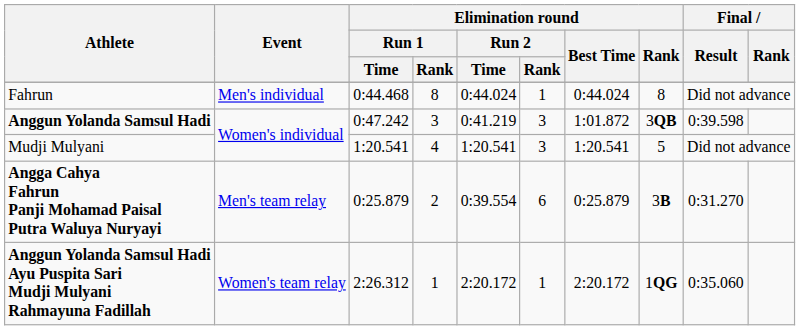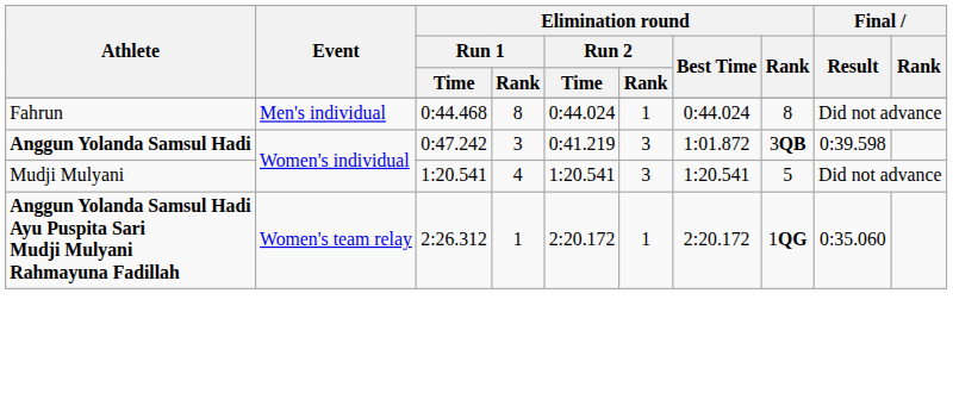 <table class="wikitable" style="font-size:85%">
 <tr>
 <th rowspan="3">Athlete</th>
 <th rowspan="3">Event</th>
 <th colspan="6">Elimination round</th>
 <th colspan="2">Final / </th>
 </tr>
 <tr>
 <th colspan=2>Run 1</th>
 <th colspan=2>Run 2</th>
 <th rowspan="2">Best Time</th>
 <th rowspan="2">Rank</th>
 <th rowspan="2">Result</th>
 <th rowspan="2">Rank</th>
 </tr>
 <tr>
 <th>Time</th>
 <th>Rank</th>
 <th>Time</th>
 <th>Rank</th>
 </tr>
 <tr>
 </tr>
 <tr align=center>
 <td align=left>Fahrun</td>
 <td align=left><a href='#'>Men's individual</a></td>
 <td>0:44.468</td>
 <td>8</td>
 <td>0:44.024</td>
 <td>1</td>
 <td>0:44.024</td>
 <td>8</td>
 <td colspan=2>Did not advance</td>
 </tr>
 <tr align=center>
 <td align=left><strong>Anggun Yolanda Samsul Hadi</strong></td>
 <td rowspan=2 align=left><a href='#'>Women's individual</a></td>
 <td>0:47.242</td>
 <td>3</td>
 <td>0:41.219</td>
 <td>3</td>
 <td>1:01.872</td>
 <td>3<strong>QB</strong></td>
 <td>0:39.598</td>
 <td></td>
 </tr>
 <tr align=center>
 <td align=left>Mudji Mulyani</td>
 <td>1:20.541</td>
 <td>4</td>
 <td>1:20.541</td>
 <td>3</td>
 <td>1:20.541</td>
 <td>5</td>
 <td colspan=2>Did not advance</td>
 </tr>
 <tr align=center>
-<td align=left><strong>Angga Cahya<br>Fahrun<br>Panji Mohamad Paisal<br>Putra Waluya Nuryayi</strong></td>
-<td align=left><a href='#'>Men's team relay</a></td>
-<td>0:25.879</td>
-<td>2</td>
-<td>0:39.554</td>
-<td>6</td>
-<td>0:25.879</td>
-<td>3<strong>B</strong></td>
-<td>0:31.270</td>
-<td></td>
-</tr>
-<tr align=center>
 <td align=left><strong>Anggun Yolanda Samsul Hadi<br>Ayu Puspita Sari<br>Mudji Mulyani<br>Rahmayuna Fadillah</strong></td>
 <td align=left><a href='#'>Women's team relay</a></td>
 <td>2:26.312</td>
 <td>1</td>
 <td>2:20.172</td>
 <td>1</td>
 <td>2:20.172</td>
 <td>1<strong>QG</strong></td>
 <td>0:35.060</td>
 <td></td>
 </tr>
 </table>
